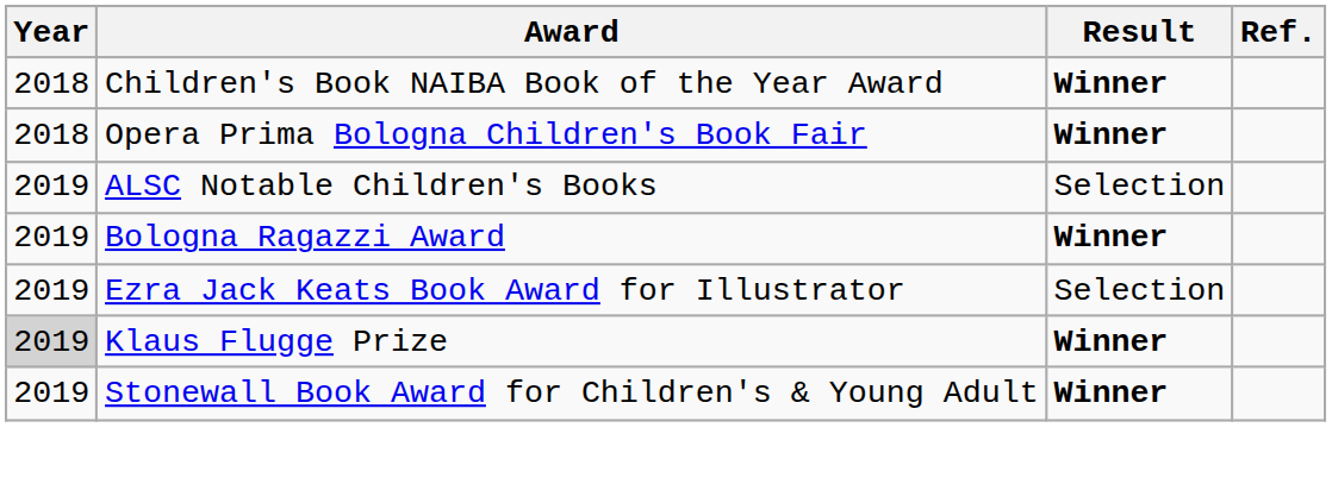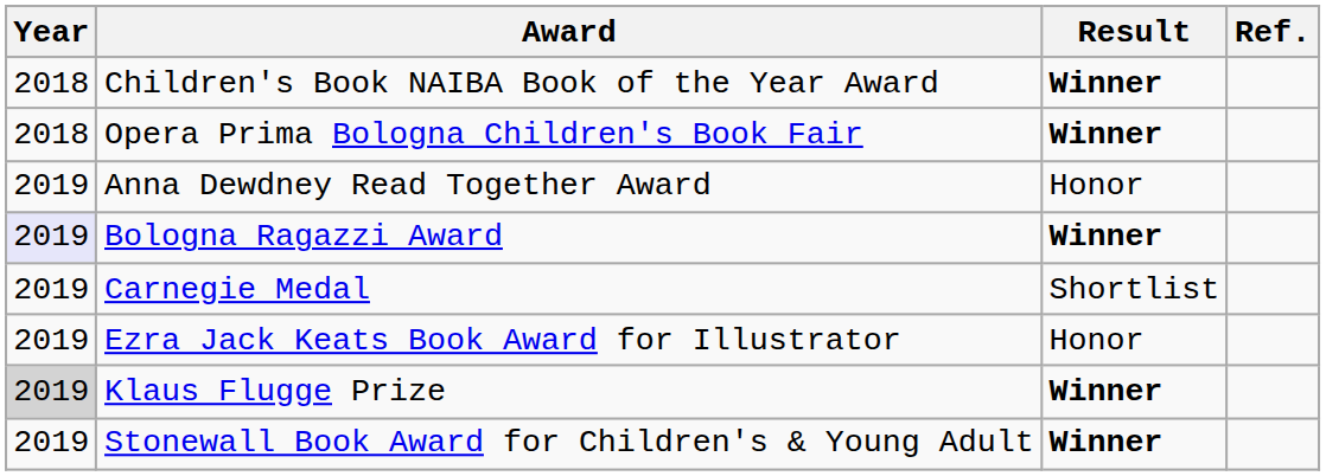 <table class="wikitable sortable mw-collapsible">
 <tr>
 <th>Year</th>
 <th>Award</th>
 <th>Result</th>
 <th>Ref.</th>
 </tr>
 <tr>
 <td>2018</td>
 <td>Children's Book NAIBA Book of the Year Award</td>
 <td><strong>Winner</strong></td>
 <td></td>
 </tr>
 <tr>
 <td>2018</td>
 <td>Opera Prima <a href='#'>Bologna Children's Book Fair</a></td>
 <td><strong>Winner</strong></td>
 <td></td>
 </tr>
 <tr>
 <td>2019</td>
-<td><a href='#'>ALSC</a> Notable Children's Books</td>
-<td>Selection</td>
+<td>Anna Dewdney Read Together Award</td>
+<td>Honor</td>
 <td></td>
 </tr>
 <tr>
-<td>2019</td>
+<td style="background: lavender;">2019</td>
 <td><a href='#'>Bologna Ragazzi Award</a></td>
 <td><strong>Winner</strong></td>
 <td></td>
 </tr>
 <tr>
 <td>2019</td>
+<td><a href='#'>Carnegie Medal</a></td>
+<td>Shortlist</td>
+<td></td>
+</tr>
+<tr>
+<td>2019</td>
 <td><a href='#'>Ezra Jack Keats Book Award</a> for Illustrator</td>
-<td>Selection</td>
+<td>Honor</td>
 <td></td>
 </tr>
 <tr>
 <td style="background: lightgrey;">2019</td>
 <td><a href='#'>Klaus Flugge</a> Prize</td>
 <td><strong>Winner</strong></td>
 <td></td>
 </tr>
 <tr>
 <td>2019</td>
 <td><a href='#'>Stonewall Book Award</a> for Children's & Young Adult</td>
 <td><strong>Winner</strong></td>
 <td></td>
 </tr>
 </table>
